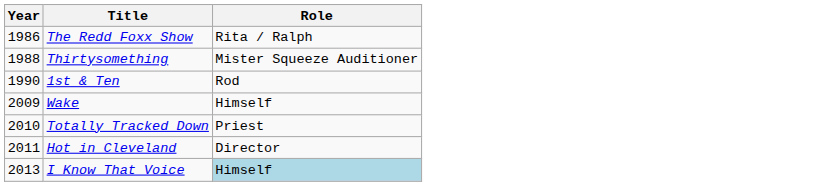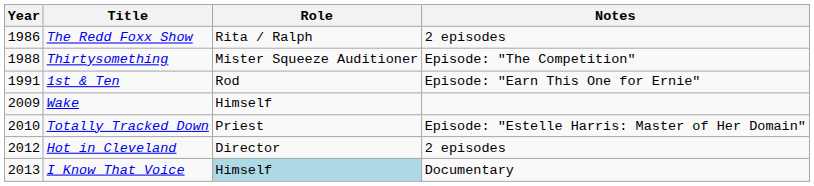 <table class="wikitable sortable">
 <tr>
 <th>Year</th>
 <th>Title</th>
 <th>Role</th>
+<th class="unsortable">Notes</th>
 </tr>
 <tr>
 <td>1986</td>
 <td><em><a href='#'>The Redd Foxx Show</a></em></td>
 <td>Rita / Ralph</td>
+<td>2 episodes</td>
 </tr>
 <tr>
 <td>1988</td>
 <td><em><a href='#'>Thirtysomething</a></em></td>
 <td>Mister Squeeze Auditioner</td>
+<td>Episode: "The Competition"</td>
 </tr>
 <tr>
-<td>1990</td>
+<td>1991</td>
 <td><em><a href='#'>1st & Ten</a></em></td>
 <td>Rod</td>
+<td>Episode: "Earn This One for Ernie"</td>
 </tr>
 <tr>
 <td>2009</td>
 <td><em><a href='#'>Wake</a></em></td>
 <td>Himself</td>
+<td></td>
 </tr>
 <tr>
 <td>2010</td>
 <td><em><a href='#'>Totally Tracked Down</a></em></td>
 <td>Priest</td>
+<td>Episode: "Estelle Harris: Master of Her Domain"</td>
 </tr>
 <tr>
-<td>2011</td>
+<td>2012</td>
 <td><em><a href='#'>Hot in Cleveland</a></em></td>
 <td>Director</td>
+<td>2 episodes</td>
 </tr>
 <tr>
 <td>2013</td>
 <td><em><a href='#'>I Know That Voice</a></em></td>
 <td style="background: lightblue;">Himself</td>
+<td>Documentary</td>
 </tr>
 </table>
